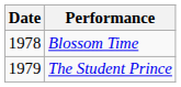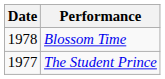 <table class="wikitable">
 <tr>
 <th>Date</th>
 <th>Performance</th>
 </tr>
 <tr>
 <td>1978</td>
 <td><em><a href='#'>Blossom Time</a></em></td>
 </tr>
 <tr>
-<td>1979</td>
+<td>1977</td>
 <td><em><a href='#'>The Student Prince</a></em></td>
 </tr>
 </table>
